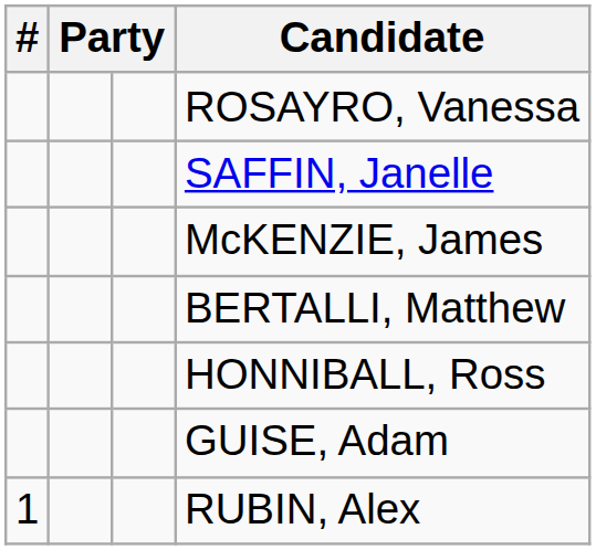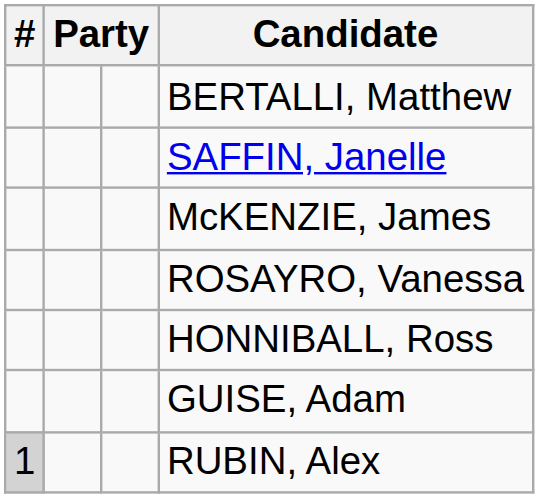 <table class="wikitable sortable">
 <tr>
 <th>#</th>
 <th colspan="2">Party</th>
 <th>Candidate</th>
 </tr>
 <tr>
 <td></td>
 <td></td>
 <td></td>
-<td>ROSAYRO, Vanessa</td>
+<td>BERTALLI, Matthew</td>
 </tr>
 <tr>
 <td></td>
 <td></td>
 <td></td>
 <td><a href='#'>SAFFIN, Janelle</a></td>
 </tr>
 <tr>
 <td></td>
 <td></td>
 <td></td>
 <td>McKENZIE, James</td>
 </tr>
 <tr>
 <td></td>
 <td></td>
 <td></td>
-<td>BERTALLI, Matthew</td>
+<td>ROSAYRO, Vanessa</td>
 </tr>
 <tr>
 <td></td>
 <td></td>
 <td></td>
 <td>HONNIBALL, Ross</td>
 </tr>
 <tr>
 <td></td>
 <td></td>
 <td></td>
 <td>GUISE, Adam</td>
 </tr>
 <tr>
-<td>1</td>
+<td style="background: lightgrey;">1</td>
 <td></td>
 <td></td>
 <td>RUBIN, Alex</td>
 </tr>
 </table>
